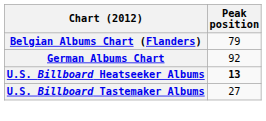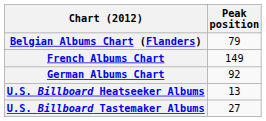 <table class="wikitable sortable plainrowheaders" style="text-align:center">
 <tr>
 <th scope="col">Chart (2012)</th>
 <th scope="col">Peak<br>position</th>
 </tr>
 <tr>
 <th scope="row"><a href='#'>Belgian Albums Chart</a> (<a href='#'>Flanders</a>)</th>
 <td>79</td>
 </tr>
 <tr>
+<th scope="row"><a href='#'>French Albums Chart</a></th>
+<td>149</td>
+</tr>
+<tr>
 <th scope="row"><a href='#'>German Albums Chart</a></th>
 <td>92</td>
 </tr>
 <tr>
 <th scope="row"><a href='#'>U.S. <em>Billboard</em> Heatseeker Albums</a></th>
-<td><strong>13</strong></td>
+<td>13</td>
 </tr>
 <tr>
 <th scope="row"><a href='#'>U.S. <em>Billboard</em> Tastemaker Albums</a></th>
 <td>27</td>
 </tr>
 </table>
